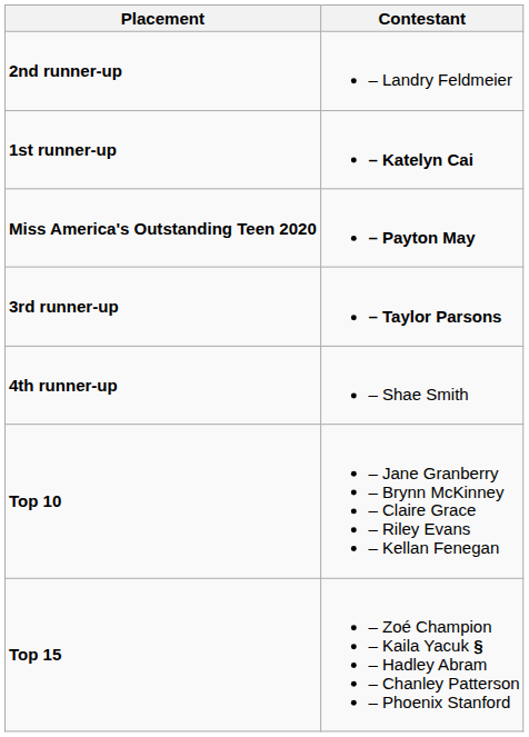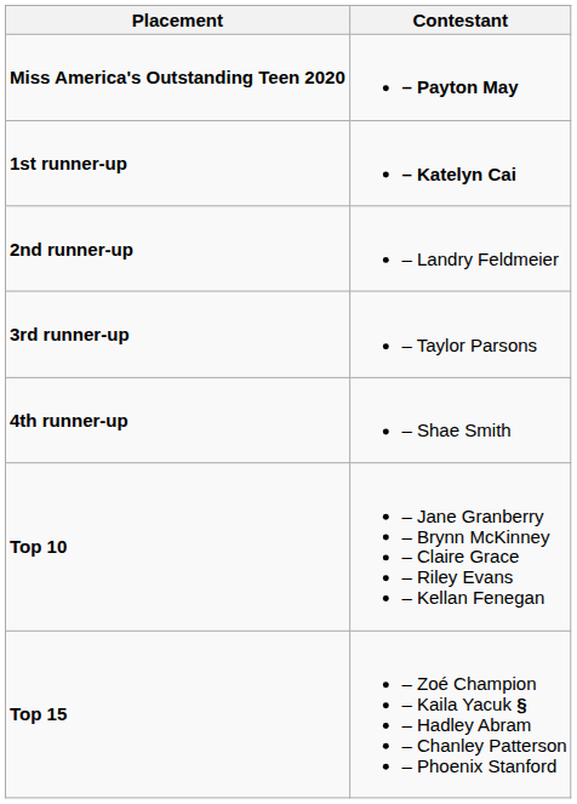 <table class="wikitable sortable" style="font-size: 95%;">
 <tr>
 <th>Placement</th>
 <th>Contestant</th>
 </tr>
 <tr>
-<td><strong>2nd runner-up</strong></td>
-<td><br><ul><li> – Landry Feldmeier</li></ul></td>
+<td><strong>Miss America's Outstanding Teen 2020</strong></td>
+<td><br><ul><li><strong> – Payton May</strong></li></ul></td>
 </tr>
 <tr>
 <td><strong>1st runner-up</strong></td>
 <td><strong><br><ul><li> – Katelyn Cai</li></ul></strong></td>
 </tr>
 <tr>
-<td><strong>Miss America's Outstanding Teen 2020</strong></td>
-<td><br><ul><li><strong> – Payton May</strong></li></ul></td>
+<td><strong>2nd runner-up</strong></td>
+<td><br><ul><li> – Landry Feldmeier</li></ul></td>
 </tr>
 <tr>
 <td><strong>3rd runner-up</strong></td>
-<td><strong><br><ul><li> – Taylor Parsons</li></ul></strong></td>
+<td><br><ul><li> – Taylor Parsons</li></ul></td>
 </tr>
 <tr>
 <td><strong>4th runner-up</strong></td>
 <td><br><ul><li> – Shae Smith</li></ul></td>
 </tr>
 <tr>
 <td><strong>Top 10</strong></td>
 <td><br><ul><li> – Jane Granberry</li><li> – Brynn McKinney</li><li> – Claire Grace</li><li> – Riley Evans</li><li> – Kellan Fenegan</li></ul></td>
 </tr>
 <tr>
 <td><strong>Top 15</strong></td>
 <td><br><ul><li> – Zoé Champion</li><li> – Kaila Yacuk <strong>§</strong></li><li> – Hadley Abram</li><li> – Chanley Patterson</li><li> – Phoenix Stanford</li></ul></td>
 </tr>
 </table>
